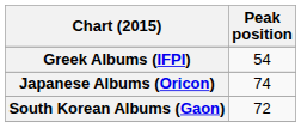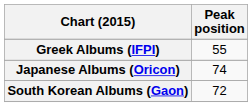 <table class="wikitable sortable plainrowheaders" style="text-align:center">
 <tr>
 <th scope="col">Chart (2015)</th>
 <th scope="col">Peak<br>position</th>
 </tr>
 <tr>
 </tr>
 <tr>
 </tr>
 <tr>
 </tr>
 <tr>
 </tr>
 <tr>
 </tr>
 <tr>
 </tr>
 <tr>
 </tr>
 <tr>
 </tr>
 <tr>
 </tr>
 <tr>
 </tr>
 <tr>
 </tr>
 <tr>
 <th scope="row">Greek Albums (<a href='#'>IFPI</a>)</th>
-<td>54</td>
+<td>55</td>
 </tr>
 <tr>
 </tr>
 <tr>
 </tr>
 <tr>
 <th scope="row">Japanese Albums (<a href='#'>Oricon</a>)</th>
 <td>74</td>
 </tr>
 <tr>
 </tr>
 <tr>
 </tr>
 <tr>
 </tr>
 <tr>
 </tr>
 <tr>
 </tr>
 <tr>
 <th scope="row">South Korean Albums (<a href='#'>Gaon</a>)</th>
 <td>72</td>
 </tr>
 <tr>
 </tr>
 <tr>
 </tr>
 <tr>
 </tr>
 <tr>
 </tr>
 <tr>
 </tr>
 <tr>
 </tr>
 <tr>
 </tr>
 </table>
